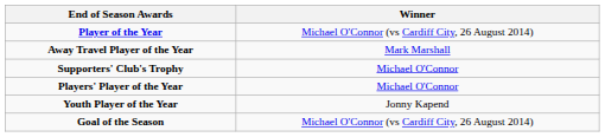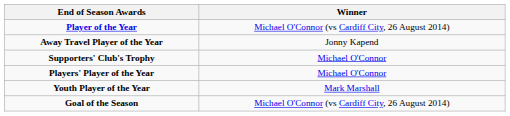 <table class="wikitable" style="text-align:center; font-size:95%;width:65%; text-align:left">
 <tr>
 <th>End of Season Awards</th>
 <th>Winner</th>
 </tr>
 <tr --->
 <td align="center"><strong><a href='#'>Player of the Year</a></strong></td>
 <td align="center"><a href='#'>Michael O'Connor</a> (vs <a href='#'>Cardiff City</a>, 26 August 2014)</td>
 </tr>
 <tr --->
 <td align="center"><strong>Away Travel Player of the Year</strong></td>
-<td align="center"><a href='#'>Mark Marshall</a></td>
+<td align="center">Jonny Kapend</td>
 </tr>
 <tr --->
 <td align="center"><strong>Supporters' Club's Trophy</strong></td>
 <td align="center"><a href='#'>Michael O'Connor</a></td>
 </tr>
 <tr --->
 <td align="center"><strong>Players' Player of the Year</strong></td>
 <td align="center"><a href='#'>Michael O'Connor</a></td>
 </tr>
 <tr --->
 <td align="center"><strong>Youth Player of the Year</strong></td>
-<td align="center">Jonny Kapend</td>
+<td align="center"><a href='#'>Mark Marshall</a></td>
 </tr>
 <tr --->
 <td align="center"><strong>Goal of the Season</strong></td>
 <td align="center"><a href='#'>Michael O'Connor</a> (vs <a href='#'>Cardiff City</a>, 26 August 2014)</td>
 </tr>
 </table>
